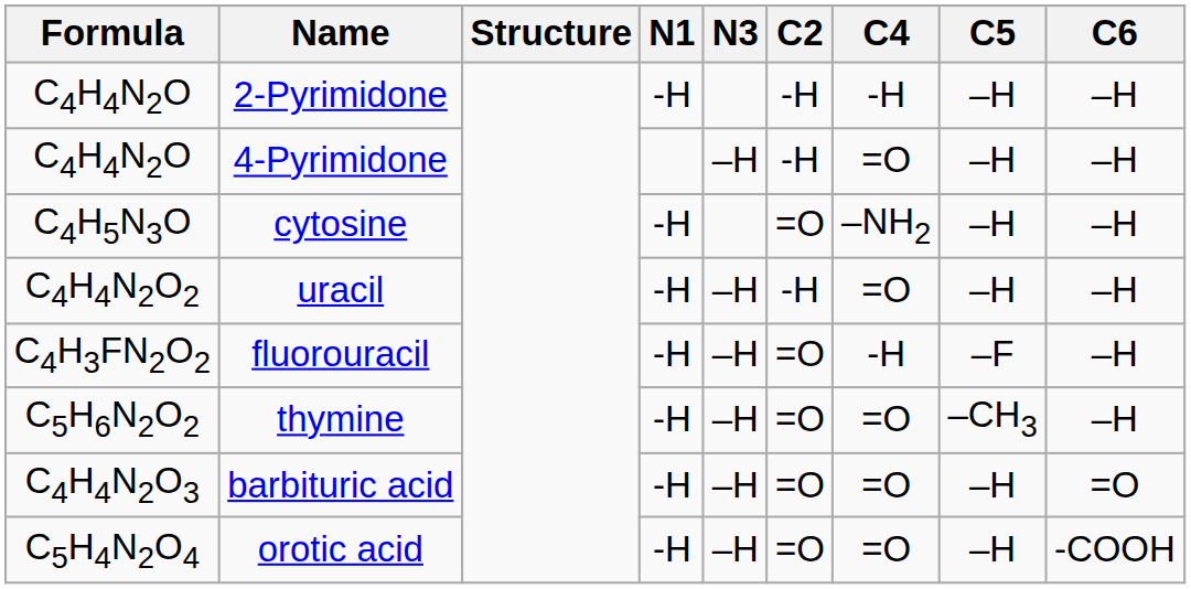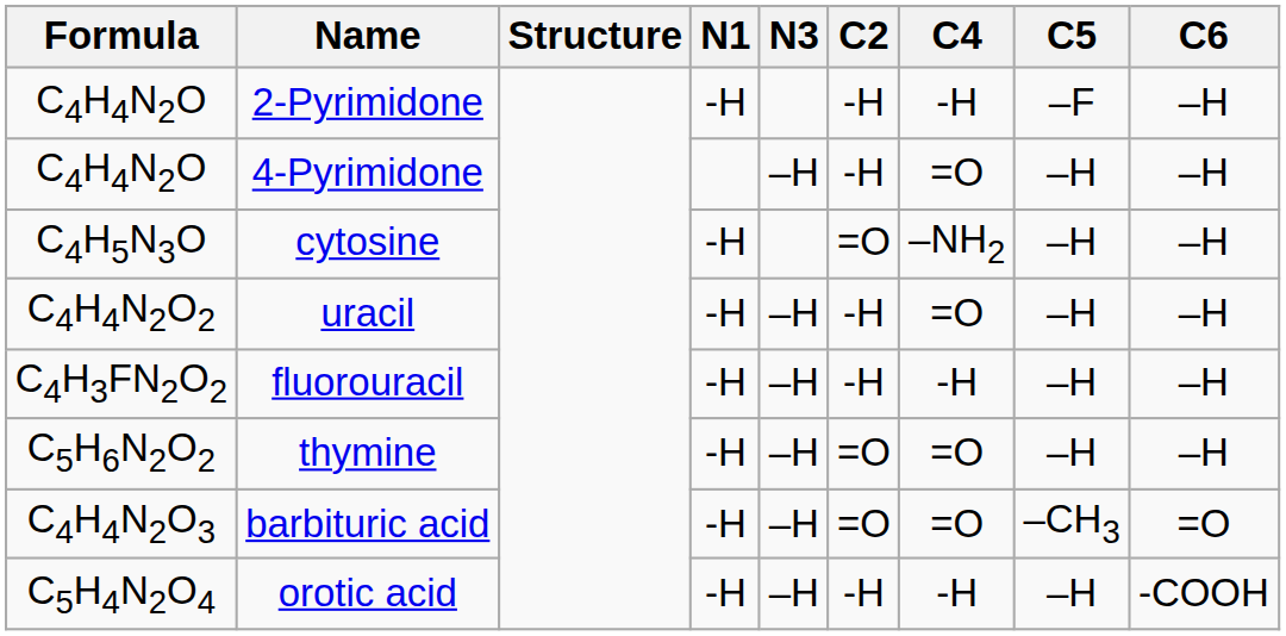 <table class="wikitable centered" style="text-align:center" border="1" cellpadding="3">
 <tr>
 <th>Formula</th>
 <th>Name</th>
 <th>Structure</th>
 <th>N1</th>
 <th>N3</th>
 <th>C2</th>
 <th>C4</th>
 <th>C5</th>
 <th>C6</th>
 </tr>
 <tr>
 <td>C<sub>4</sub>H<sub>4</sub>N<sub>2</sub>O</td>
 <td><a href='#'>2-Pyrimidone</a></td>
 <td rowspan=8></td>
 <td>-H</td>
 <td></td>
 <td>-H</td>
 <td>-H</td>
-<td>–H</td>
+<td>–F</td>
 <td>–H</td>
 </tr>
 <tr>
 <td>C<sub>4</sub>H<sub>4</sub>N<sub>2</sub>O</td>
 <td><a href='#'>4-Pyrimidone</a></td>
 <td></td>
 <td>–H</td>
 <td>-H</td>
 <td>=O</td>
 <td>–H</td>
 <td>–H</td>
 </tr>
 <tr>
 <td>C<sub>4</sub>H<sub>5</sub>N<sub>3</sub>O</td>
 <td><a href='#'>cytosine</a></td>
 <td>-H</td>
 <td></td>
 <td>=O</td>
 <td>–NH<sub>2</sub></td>
 <td>–H</td>
 <td>–H</td>
 </tr>
 <tr>
 <td>C<sub>4</sub>H<sub>4</sub>N<sub>2</sub>O<sub>2</sub></td>
 <td><a href='#'>uracil</a></td>
 <td>-H</td>
 <td>–H</td>
 <td>-H</td>
 <td>=O</td>
 <td>–H</td>
 <td>–H</td>
 </tr>
 <tr>
 <td>C<sub>4</sub>H<sub>3</sub>FN<sub>2</sub>O<sub>2</sub></td>
 <td><a href='#'>fluorouracil</a></td>
 <td>-H</td>
 <td>–H</td>
-<td>=O</td>
 <td>-H</td>
-<td>–F</td>
+<td>-H</td>
+<td>–H</td>
 <td>–H</td>
 </tr>
 <tr>
 <td>C<sub>5</sub>H<sub>6</sub>N<sub>2</sub>O<sub>2</sub></td>
 <td><a href='#'>thymine</a></td>
 <td>-H</td>
 <td>–H</td>
 <td>=O</td>
 <td>=O</td>
-<td>–CH<sub>3</sub></td>
+<td>–H</td>
 <td>–H</td>
 </tr>
 <tr>
 <td>C<sub>4</sub>H<sub>4</sub>N<sub>2</sub>O<sub>3</sub></td>
 <td><a href='#'>barbituric acid</a></td>
 <td>-H</td>
 <td>–H</td>
 <td>=O</td>
 <td>=O</td>
-<td>–H</td>
+<td>–CH<sub>3</sub></td>
 <td>=O</td>
 </tr>
 <tr>
 <td>C<sub>5</sub>H<sub>4</sub>N<sub>2</sub>O<sub>4</sub></td>
 <td><a href='#'>orotic acid</a></td>
 <td>-H</td>
 <td>–H</td>
-<td>=O</td>
-<td>=O</td>
+<td>-H</td>
+<td>-H</td>
 <td>–H</td>
 <td>-COOH</td>
 </tr>
 </table>
